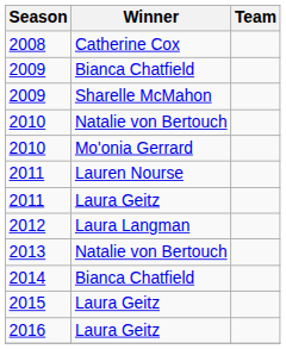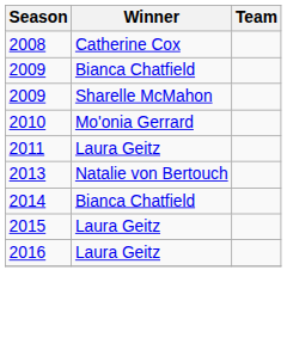 <table class="wikitable collapsible">
 <tr>
 <th>Season</th>
 <th>Winner</th>
 <th>Team</th>
 </tr>
 <tr>
 <td><a href='#'>2008</a></td>
 <td><a href='#'>Catherine Cox</a></td>
 <td></td>
 </tr>
 <tr>
 <td><a href='#'>2009</a></td>
 <td><a href='#'>Bianca Chatfield</a> <em></em></td>
 <td></td>
 </tr>
 <tr>
 <td><a href='#'>2009</a></td>
 <td><a href='#'>Sharelle McMahon</a> <em></em></td>
 <td></td>
 </tr>
 <tr>
 <td><a href='#'>2010</a></td>
-<td><a href='#'>Natalie von Bertouch</a> <em></em></td>
-<td></td>
-</tr>
-<tr>
-<td><a href='#'>2010</a></td>
 <td><a href='#'>Mo'onia Gerrard</a>  <em></em></td>
 <td></td>
 </tr>
 <tr>
 <td><a href='#'>2011</a></td>
-<td><a href='#'>Lauren Nourse</a> <em></em></td>
-<td></td>
-</tr>
-<tr>
-<td><a href='#'>2011</a></td>
 <td><a href='#'>Laura Geitz</a> <em></em></td>
-<td></td>
-</tr>
-<tr>
-<td><a href='#'>2012</a></td>
-<td><a href='#'>Laura Langman</a></td>
 <td></td>
 </tr>
 <tr>
 <td><a href='#'>2013</a></td>
 <td><a href='#'>Natalie von Bertouch</a></td>
 <td></td>
 </tr>
 <tr>
 <td><a href='#'>2014</a></td>
 <td><a href='#'>Bianca Chatfield</a></td>
 <td></td>
 </tr>
 <tr>
 <td><a href='#'>2015</a></td>
 <td><a href='#'>Laura Geitz</a></td>
 <td></td>
 </tr>
 <tr>
 <td><a href='#'>2016</a></td>
 <td><a href='#'>Laura Geitz</a></td>
 <td></td>
 </tr>
 <tr>
 </tr>
 </table>
